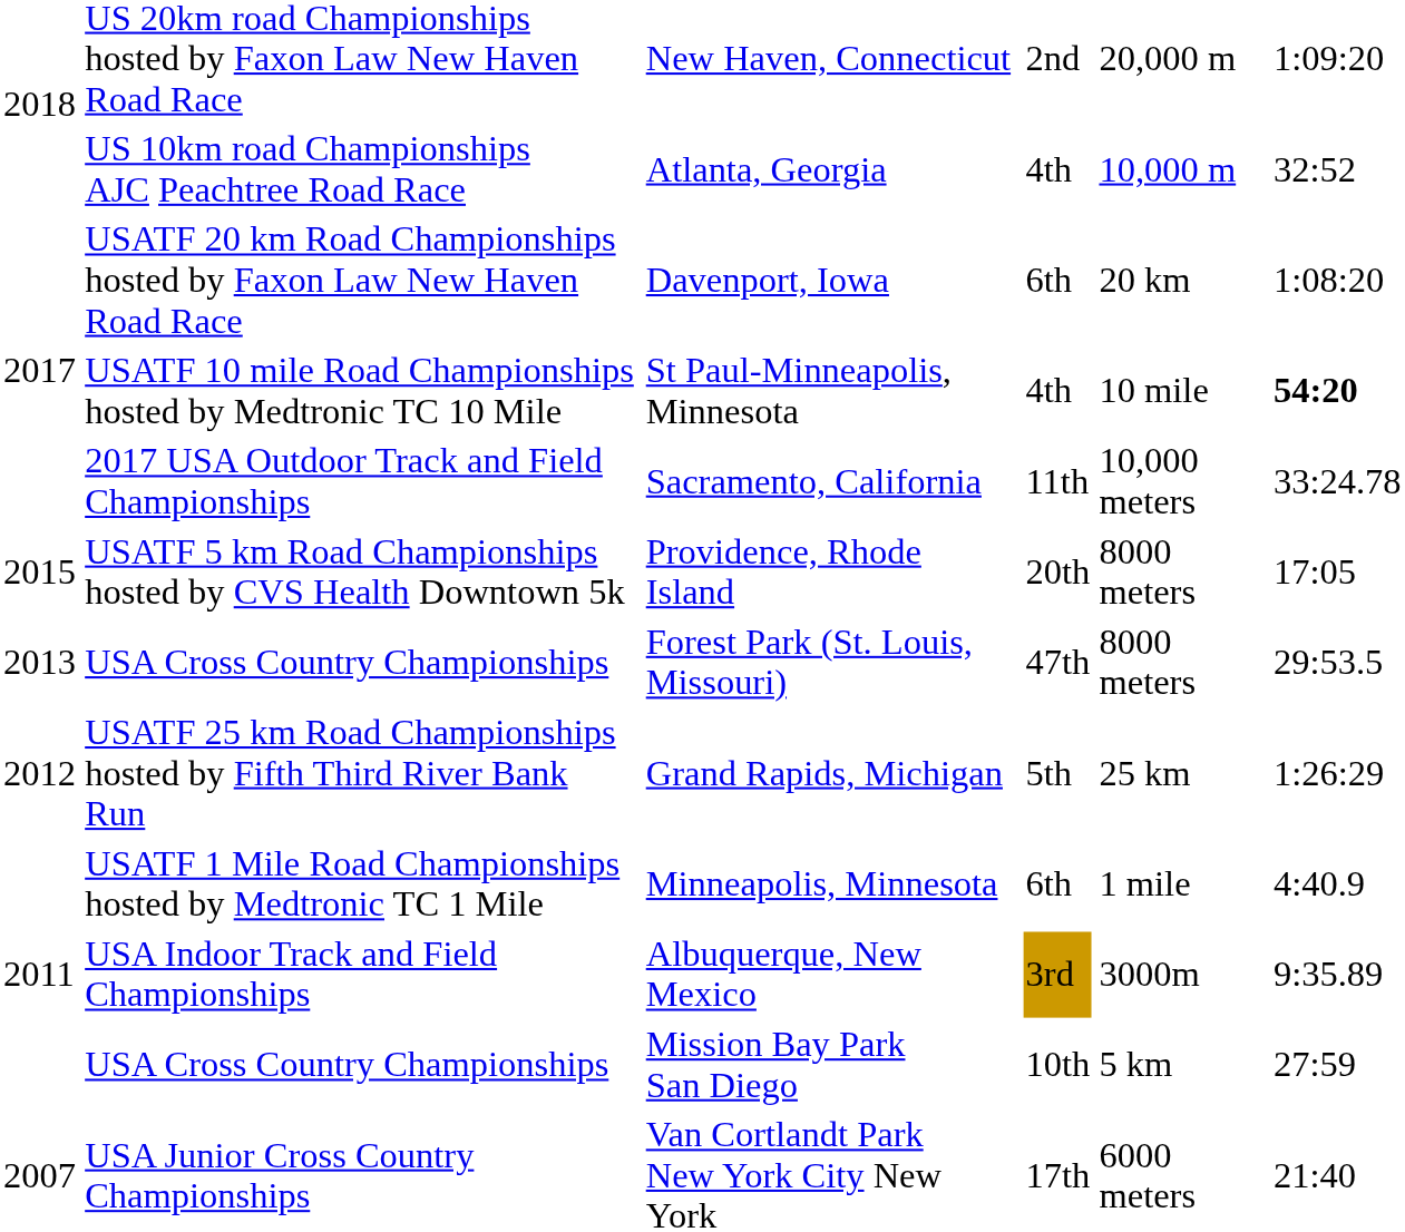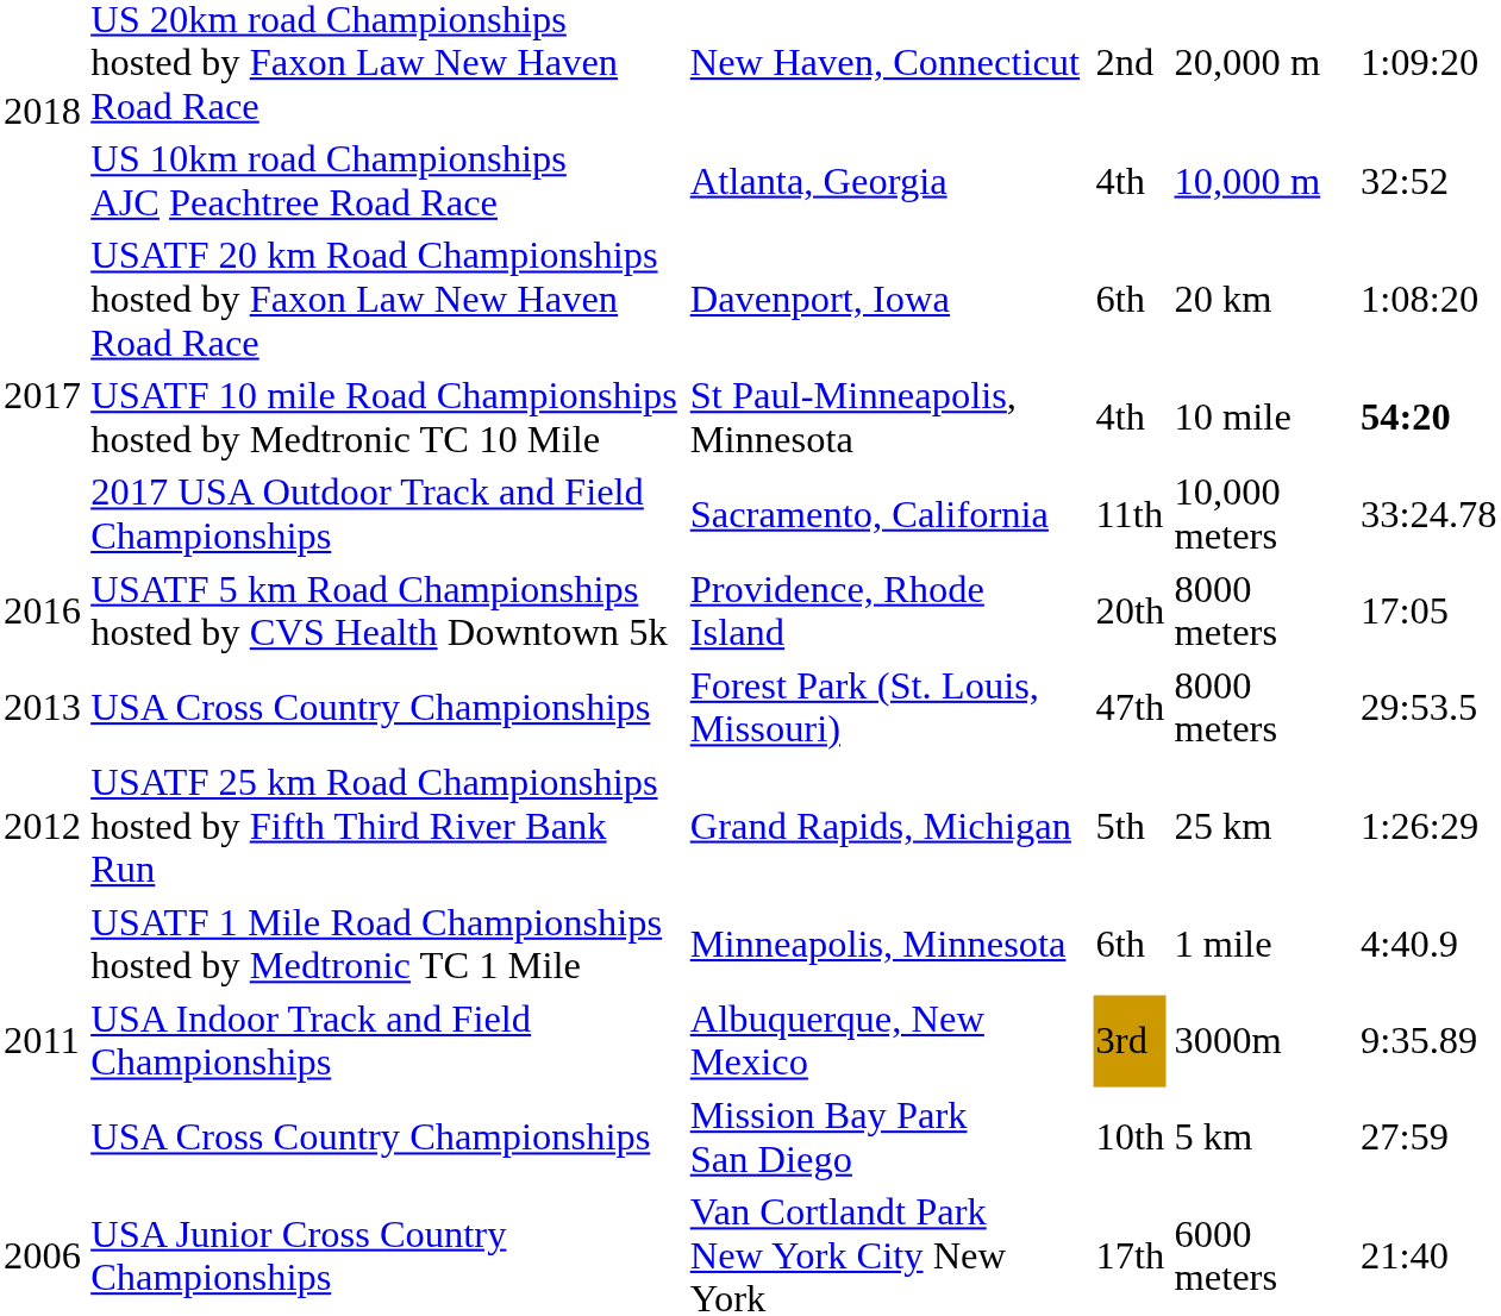 <table>
 <tr>
 <td rowspan=2>2018</td>
 <td><a href='#'>US 20km road Championships</a><br>hosted by <a href='#'>Faxon Law New Haven Road Race</a></td>
 <td><a href='#'>New Haven, Connecticut</a></td>
 <td>2nd</td>
 <td>20,000 m</td>
 <td>1:09:20</td>
 </tr>
 <tr>
 <td><a href='#'>US 10km road Championships</a><br><a href='#'>AJC</a> <a href='#'>Peachtree Road Race</a></td>
 <td><a href='#'>Atlanta, Georgia</a></td>
 <td>4th</td>
 <td><a href='#'>10,000 m</a></td>
 <td>32:52</td>
 </tr>
 <tr>
 <td rowspan=3>2017</td>
 <td><a href='#'>USATF 20 km Road Championships</a><br>hosted by <a href='#'>Faxon Law New Haven Road Race</a></td>
 <td><a href='#'>Davenport, Iowa</a></td>
 <td>6th</td>
 <td>20 km</td>
 <td>1:08:20</td>
 </tr>
 <tr>
 <td><a href='#'>USATF 10 mile Road Championships</a><br> hosted by Medtronic TC 10 Mile</td>
 <td><a href='#'>St Paul-Minneapolis</a>, Minnesota</td>
 <td>4th</td>
 <td>10 mile</td>
 <td><strong>54:20</strong></td>
 </tr>
 <tr>
 <td><a href='#'>2017 USA Outdoor Track and Field Championships</a></td>
 <td><a href='#'>Sacramento, California</a></td>
 <td>11th</td>
 <td>10,000 meters</td>
 <td>33:24.78</td>
 </tr>
 <tr>
-<td>2015</td>
+<td>2016</td>
 <td><a href='#'>USATF 5 km Road Championships</a><br> hosted by <a href='#'>CVS Health</a> Downtown 5k</td>
 <td><a href='#'>Providence, Rhode Island</a></td>
 <td>20th</td>
 <td>8000 meters</td>
 <td>17:05</td>
 </tr>
 <tr>
 <td>2013</td>
 <td><a href='#'>USA Cross Country Championships</a></td>
 <td><a href='#'>Forest Park (St. Louis, Missouri)</a></td>
 <td>47th</td>
 <td>8000 meters</td>
 <td>29:53.5</td>
 </tr>
 <tr>
 <td>2012</td>
 <td><a href='#'>USATF 25 km Road Championships</a><br> hosted by <a href='#'>Fifth Third River Bank Run</a></td>
 <td><a href='#'>Grand Rapids, Michigan</a></td>
 <td>5th</td>
 <td>25 km</td>
 <td>1:26:29</td>
 </tr>
 <tr>
 <td rowspan=3>2011</td>
 <td><a href='#'>USATF 1 Mile Road Championships</a><br> hosted by <a href='#'>Medtronic</a> TC 1 Mile</td>
 <td><a href='#'>Minneapolis, Minnesota</a></td>
 <td>6th</td>
 <td>1 mile</td>
 <td>4:40.9</td>
 </tr>
 <tr>
 <td><a href='#'>USA Indoor Track and Field Championships</a></td>
 <td><a href='#'>Albuquerque, New Mexico</a></td>
 <td bgcolor=cc9900>3rd</td>
 <td>3000m</td>
 <td>9:35.89</td>
 </tr>
 <tr>
 <td><a href='#'>USA Cross Country Championships</a></td>
 <td><a href='#'>Mission Bay Park</a><br><a href='#'>San Diego</a></td>
 <td>10th</td>
 <td>5 km</td>
 <td>27:59</td>
 </tr>
 <tr>
-<td>2007</td>
+<td>2006</td>
 <td><a href='#'>USA Junior Cross Country Championships</a></td>
 <td><a href='#'>Van Cortlandt Park</a><br><a href='#'>New York City</a> New York</td>
 <td>17th</td>
 <td>6000 meters</td>
 <td>21:40</td>
 </tr>
 </table>
